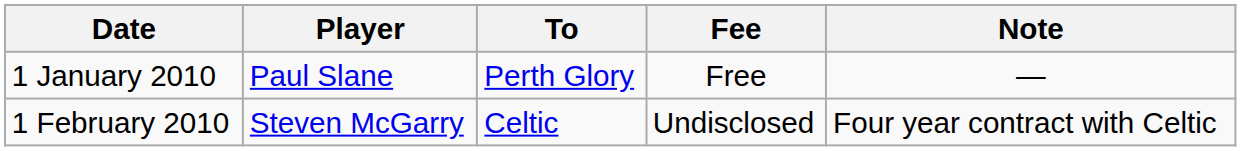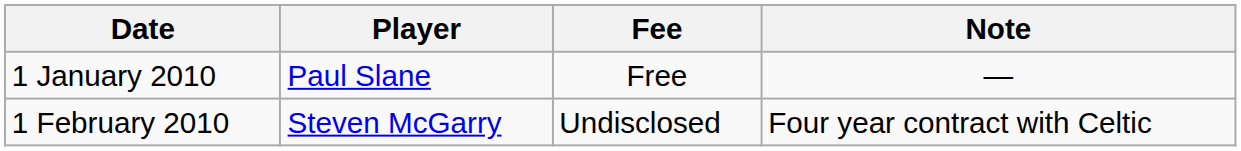 <table class="wikitable" style="font-size:95%; width:50%">
 <tr>
 <th>Date</th>
 <th>Player</th>
-<th>To</th>
 <th>Fee</th>
 <th>Note</th>
 </tr>
 <tr>
 <td>1 January 2010</td>
 <td> <a href='#'>Paul Slane</a></td>
-<td> <a href='#'>Perth Glory</a></td>
 <td align=center>Free</td>
 <td align=center>—</td>
 </tr>
 <tr>
 <td>1 February 2010</td>
 <td> <a href='#'>Steven McGarry</a></td>
-<td> <a href='#'>Celtic</a></td>
 <td>Undisclosed</td>
 <td>Four year contract with Celtic</td>
 </tr>
 </table>
